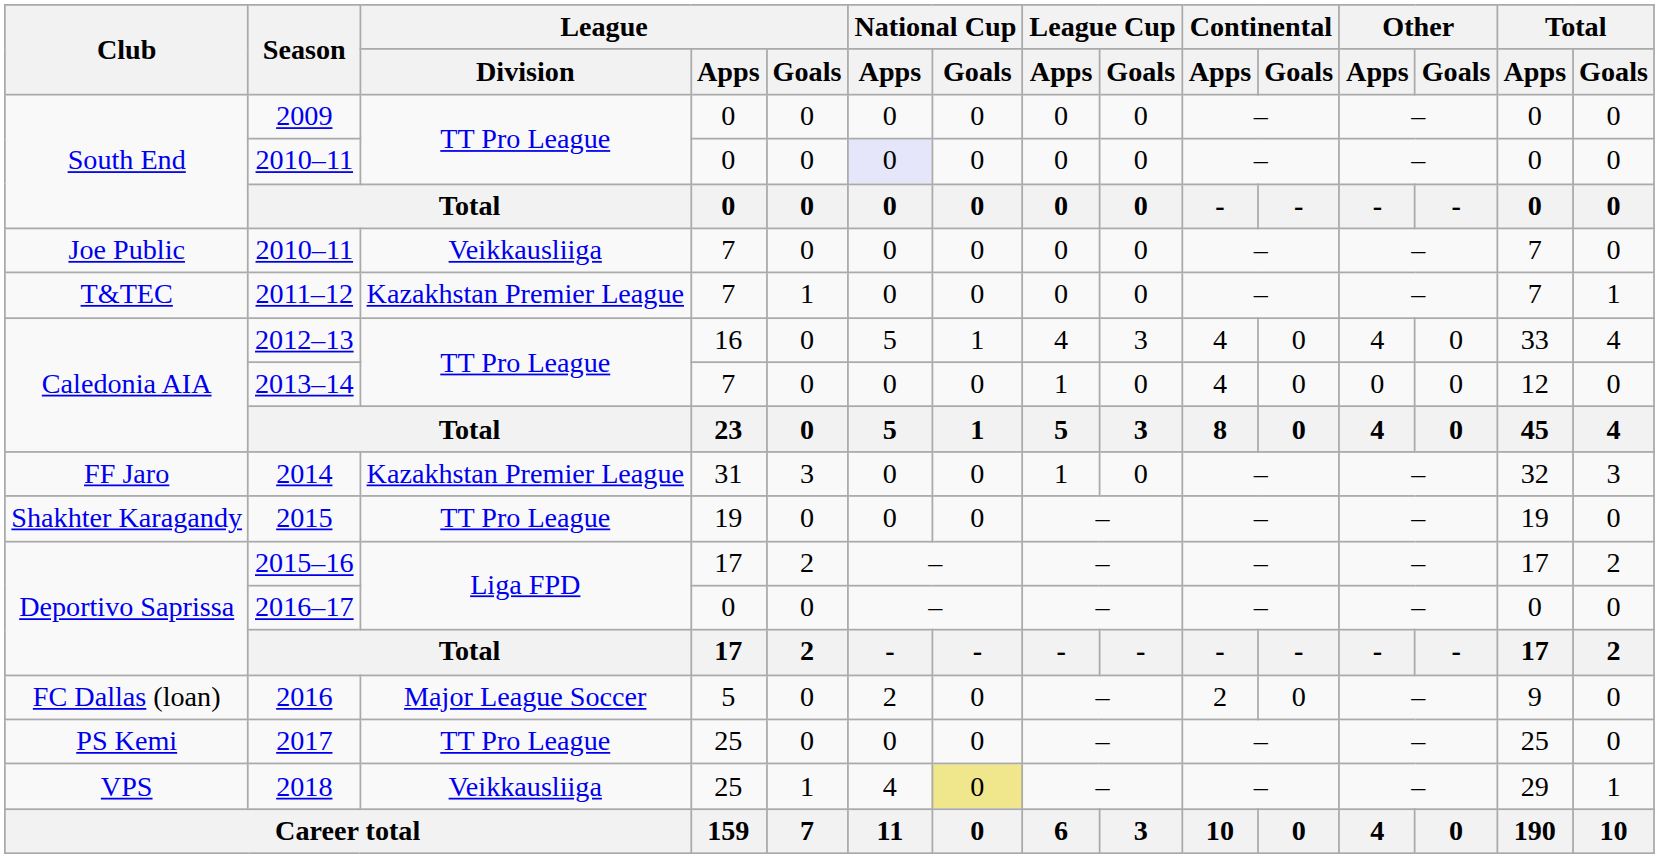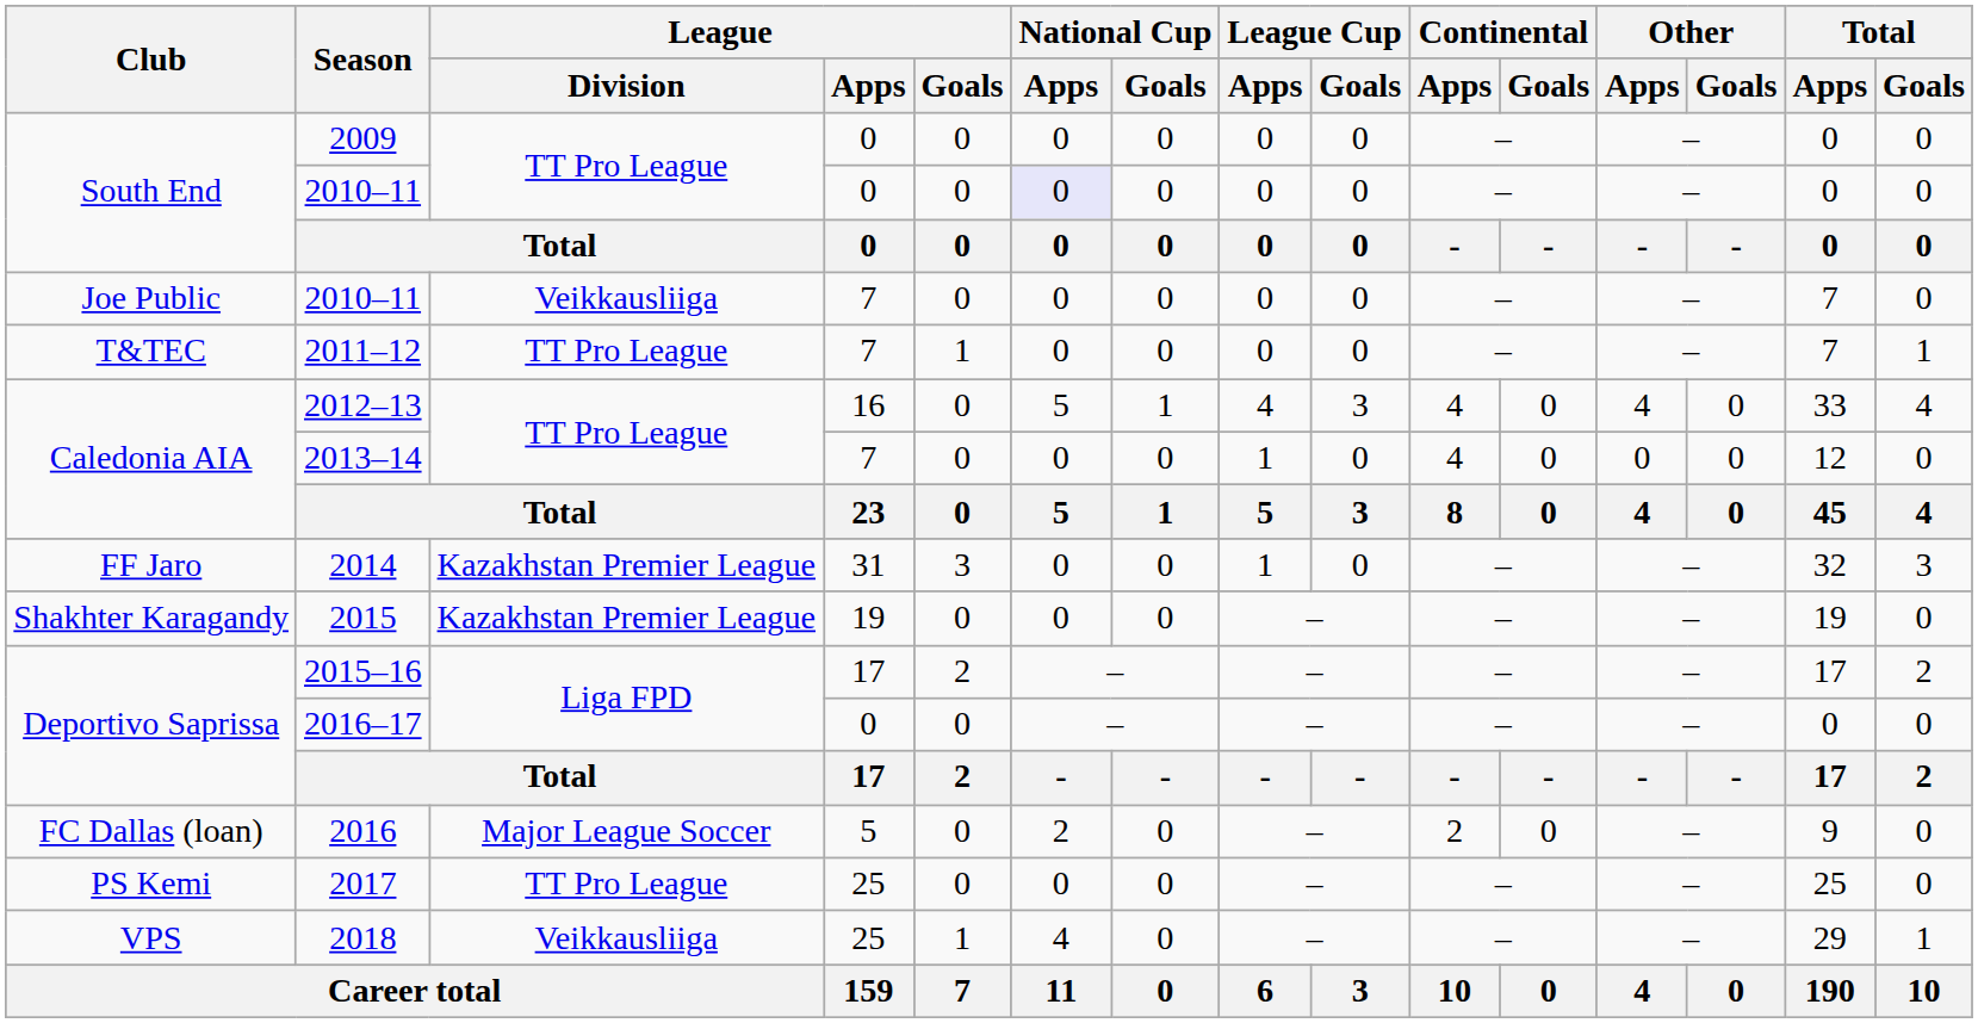 <table class="wikitable" style="text-align: center;">
 <tr>
 <th rowspan="2">Club</th>
 <th rowspan="2">Season</th>
 <th colspan="3">League</th>
 <th colspan="2">National Cup</th>
 <th colspan="2">League Cup</th>
 <th colspan="2">Continental</th>
 <th colspan="2">Other</th>
 <th colspan="2">Total</th>
 </tr>
 <tr>
 <th>Division</th>
 <th>Apps</th>
 <th>Goals</th>
 <th>Apps</th>
 <th>Goals</th>
 <th>Apps</th>
 <th>Goals</th>
 <th>Apps</th>
 <th>Goals</th>
 <th>Apps</th>
 <th>Goals</th>
 <th>Apps</th>
 <th>Goals</th>
 </tr>
 <tr>
 <td rowspan="3" valign="center"><a href='#'>South End</a></td>
 <td><a href='#'>2009</a></td>
 <td rowspan="2" valign="center"><a href='#'>TT Pro League</a></td>
 <td>0</td>
 <td>0</td>
 <td>0</td>
 <td>0</td>
 <td>0</td>
 <td>0</td>
 <td colspan="2">–</td>
 <td colspan="2">–</td>
 <td>0</td>
 <td>0</td>
 </tr>
 <tr>
 <td><a href='#'>2010–11</a></td>
 <td>0</td>
 <td>0</td>
 <td style="background: lavender;">0</td>
 <td>0</td>
 <td>0</td>
 <td>0</td>
 <td colspan="2">–</td>
 <td colspan="2">–</td>
 <td>0</td>
 <td>0</td>
 </tr>
 <tr>
 <th colspan="2">Total</th>
 <th>0</th>
 <th>0</th>
 <th>0</th>
 <th>0</th>
 <th>0</th>
 <th>0</th>
 <th>-</th>
 <th>-</th>
 <th>-</th>
 <th>-</th>
 <th>0</th>
 <th>0</th>
 </tr>
 <tr>
 <td valign="center"><a href='#'>Joe Public</a></td>
 <td><a href='#'>2010–11</a></td>
 <td><a href='#'>Veikkausliiga</a></td>
 <td>7</td>
 <td>0</td>
 <td>0</td>
 <td>0</td>
 <td>0</td>
 <td>0</td>
 <td colspan="2">–</td>
 <td colspan="2">–</td>
 <td>7</td>
 <td>0</td>
 </tr>
 <tr>
 <td valign="center"><a href='#'>T&TEC</a></td>
 <td><a href='#'>2011–12</a></td>
-<td><a href='#'>Kazakhstan Premier League</a></td>
+<td><a href='#'>TT Pro League</a></td>
 <td>7</td>
 <td>1</td>
 <td>0</td>
 <td>0</td>
 <td>0</td>
 <td>0</td>
 <td colspan="2">–</td>
 <td colspan="2">–</td>
 <td>7</td>
 <td>1</td>
 </tr>
 <tr>
 <td rowspan="3" valign="center"><a href='#'>Caledonia AIA</a></td>
 <td><a href='#'>2012–13</a></td>
 <td rowspan="2" valign="center"><a href='#'>TT Pro League</a></td>
 <td>16</td>
 <td>0</td>
 <td>5</td>
 <td>1</td>
 <td>4</td>
 <td>3</td>
 <td>4</td>
 <td>0</td>
 <td>4</td>
 <td>0</td>
 <td>33</td>
 <td>4</td>
 </tr>
 <tr>
 <td><a href='#'>2013–14</a></td>
 <td>7</td>
 <td>0</td>
 <td>0</td>
 <td>0</td>
 <td>1</td>
 <td>0</td>
 <td>4</td>
 <td>0</td>
 <td>0</td>
 <td>0</td>
 <td>12</td>
 <td>0</td>
 </tr>
 <tr>
 <th colspan="2">Total</th>
 <th>23</th>
 <th>0</th>
 <th>5</th>
 <th>1</th>
 <th>5</th>
 <th>3</th>
 <th>8</th>
 <th>0</th>
 <th>4</th>
 <th>0</th>
 <th>45</th>
 <th>4</th>
 </tr>
 <tr>
 <td valign="center"><a href='#'>FF Jaro</a></td>
 <td><a href='#'>2014</a></td>
 <td><a href='#'>Kazakhstan Premier League</a></td>
 <td>31</td>
 <td>3</td>
 <td>0</td>
 <td>0</td>
 <td>1</td>
 <td>0</td>
 <td colspan="2">–</td>
 <td colspan="2">–</td>
 <td>32</td>
 <td>3</td>
 </tr>
 <tr>
 <td valign="center"><a href='#'>Shakhter Karagandy</a></td>
 <td><a href='#'>2015</a></td>
-<td><a href='#'>TT Pro League</a></td>
+<td><a href='#'>Kazakhstan Premier League</a></td>
 <td>19</td>
 <td>0</td>
 <td>0</td>
 <td>0</td>
 <td colspan="2">–</td>
 <td colspan="2">–</td>
 <td colspan="2">–</td>
 <td>19</td>
 <td>0</td>
 </tr>
 <tr>
 <td rowspan="3" valign="center"><a href='#'>Deportivo Saprissa</a></td>
 <td><a href='#'>2015–16</a></td>
 <td rowspan="2" valign="center"><a href='#'>Liga FPD</a></td>
 <td>17</td>
 <td>2</td>
 <td colspan="2">–</td>
 <td colspan="2">–</td>
 <td colspan="2">–</td>
 <td colspan="2">–</td>
 <td>17</td>
 <td>2</td>
 </tr>
 <tr>
 <td><a href='#'>2016–17</a></td>
 <td>0</td>
 <td>0</td>
 <td colspan="2">–</td>
 <td colspan="2">–</td>
 <td colspan="2">–</td>
 <td colspan="2">–</td>
 <td>0</td>
 <td>0</td>
 </tr>
 <tr>
 <th colspan="2">Total</th>
 <th>17</th>
 <th>2</th>
 <th>-</th>
 <th>-</th>
 <th>-</th>
 <th>-</th>
 <th>-</th>
 <th>-</th>
 <th>-</th>
 <th>-</th>
 <th>17</th>
 <th>2</th>
 </tr>
 <tr>
 <td valign="center"><a href='#'>FC Dallas</a> (loan)</td>
 <td><a href='#'>2016</a></td>
 <td><a href='#'>Major League Soccer</a></td>
 <td>5</td>
 <td>0</td>
 <td>2</td>
 <td>0</td>
 <td colspan="2">–</td>
 <td>2</td>
 <td>0</td>
 <td colspan="2">–</td>
 <td>9</td>
 <td>0</td>
 </tr>
 <tr>
 <td valign="center"><a href='#'>PS Kemi</a></td>
 <td><a href='#'>2017</a></td>
 <td><a href='#'>TT Pro League</a></td>
 <td>25</td>
 <td>0</td>
 <td>0</td>
 <td>0</td>
 <td colspan="2">–</td>
 <td colspan="2">–</td>
 <td colspan="2">–</td>
 <td>25</td>
 <td>0</td>
 </tr>
 <tr>
 <td valign="center"><a href='#'>VPS</a></td>
 <td><a href='#'>2018</a></td>
 <td><a href='#'>Veikkausliiga</a></td>
 <td>25</td>
 <td>1</td>
 <td>4</td>
-<td style="background: khaki;">0</td>
+<td>0</td>
 <td colspan="2">–</td>
 <td colspan="2">–</td>
 <td colspan="2">–</td>
 <td>29</td>
 <td>1</td>
 </tr>
 <tr>
 <th colspan="3">Career total</th>
 <th>159</th>
 <th>7</th>
 <th>11</th>
 <th>0</th>
 <th>6</th>
 <th>3</th>
 <th>10</th>
 <th>0</th>
 <th>4</th>
 <th>0</th>
 <th>190</th>
 <th>10</th>
 </tr>
 </table>
